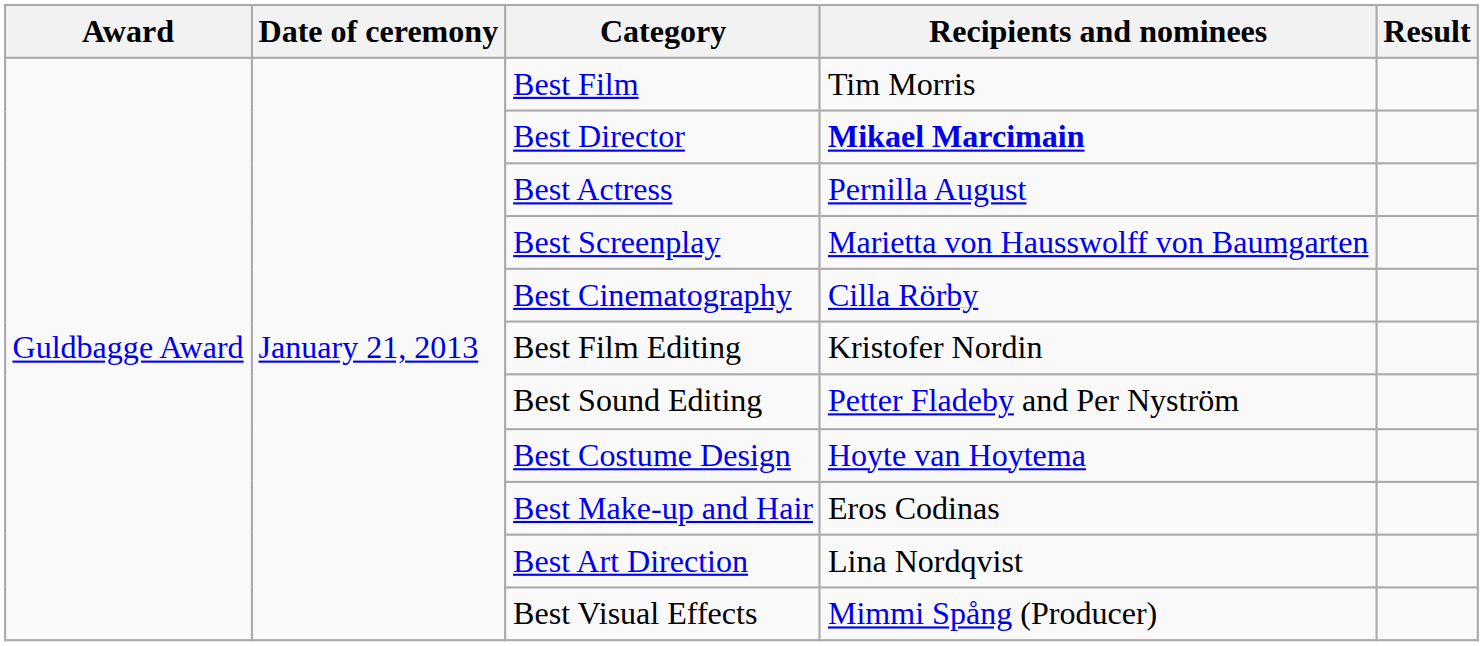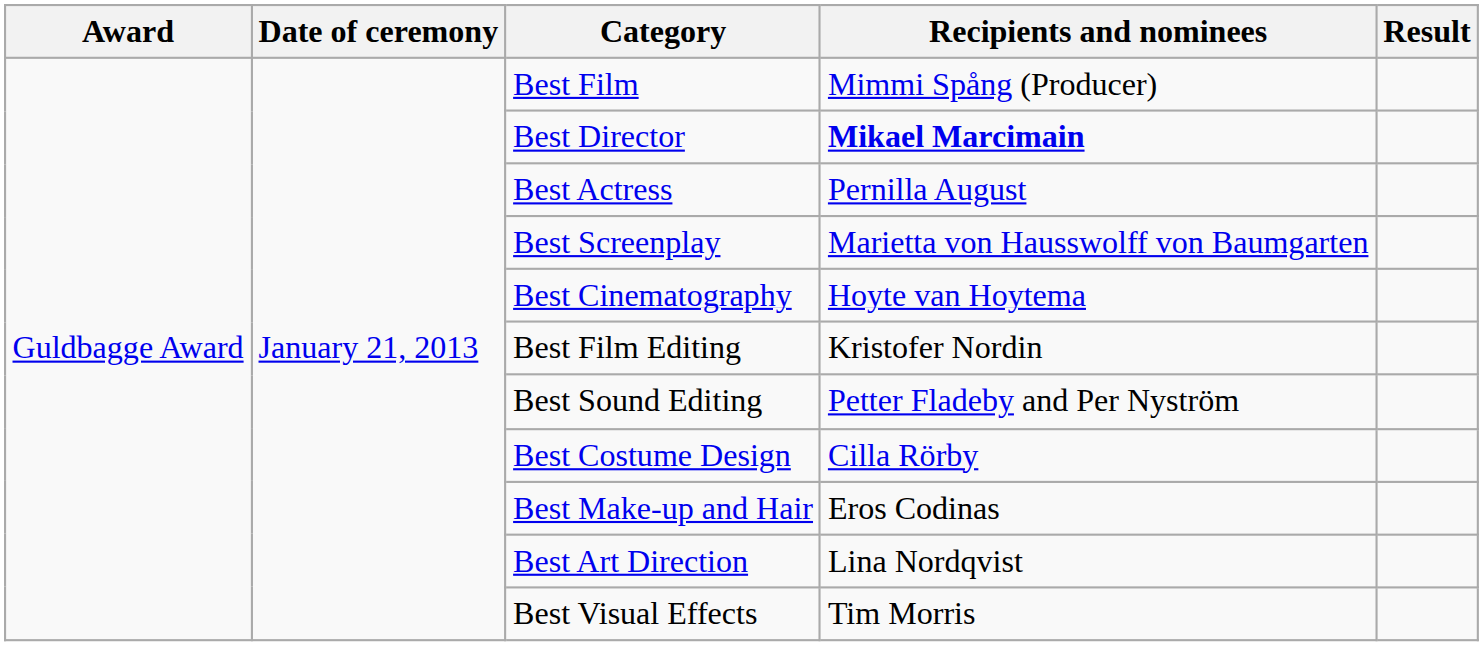 <table class="wikitable sortable" style="font-size: 95%;">
 <tr>
 <th>Award</th>
 <th>Date of ceremony</th>
 <th>Category</th>
 <th>Recipients and nominees</th>
 <th>Result</th>
 </tr>
 <tr>
 <td rowspan=11><a href='#'>Guldbagge Award</a></td>
 <td rowspan=11><a href='#'>January 21, 2013</a></td>
 <td><a href='#'>Best Film</a></td>
-<td>Tim Morris</td>
+<td><a href='#'>Mimmi Spång</a> (Producer)</td>
 <td></td>
 </tr>
 <tr>
 <td><a href='#'>Best Director</a></td>
 <td><strong><a href='#'>Mikael Marcimain</a></strong></td>
 <td></td>
 </tr>
 <tr>
 <td><a href='#'>Best Actress</a></td>
 <td><a href='#'>Pernilla August</a></td>
 <td></td>
 </tr>
 <tr>
 <td><a href='#'>Best Screenplay</a></td>
 <td><a href='#'>Marietta von Hausswolff von Baumgarten</a></td>
 <td></td>
 </tr>
 <tr>
 <td><a href='#'>Best Cinematography</a></td>
-<td><a href='#'>Cilla Rörby</a></td>
+<td><a href='#'>Hoyte van Hoytema</a></td>
 <td></td>
 </tr>
 <tr>
 <td>Best Film Editing</td>
 <td>Kristofer Nordin</td>
 <td></td>
 </tr>
 <tr>
 <td>Best Sound Editing</td>
 <td><a href='#'>Petter Fladeby</a> and Per Nyström</td>
 <td></td>
 </tr>
 <tr>
 <td><a href='#'>Best Costume Design</a></td>
-<td><a href='#'>Hoyte van Hoytema</a></td>
+<td><a href='#'>Cilla Rörby</a></td>
 <td></td>
 </tr>
 <tr>
 <td><a href='#'>Best Make-up and Hair</a></td>
 <td>Eros Codinas</td>
 <td></td>
 </tr>
 <tr>
 <td><a href='#'>Best Art Direction</a></td>
 <td>Lina Nordqvist</td>
 <td></td>
 </tr>
 <tr>
 <td>Best Visual Effects</td>
-<td><a href='#'>Mimmi Spång</a> (Producer)</td>
+<td>Tim Morris</td>
 <td></td>
 </tr>
 </table>
